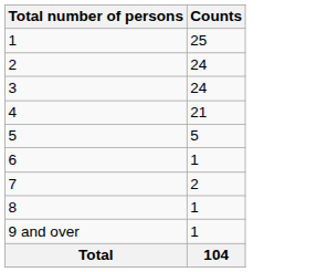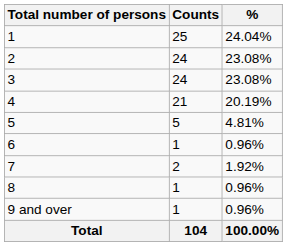 <table class="wikitable sortable">
 <tr>
 <th>Total number of persons</th>
 <th>Counts</th>
+<th>%</th>
 </tr>
 <tr>
 <td>1</td>
 <td>25</td>
+<td>24.04%</td>
 </tr>
 <tr>
 <td>2</td>
 <td>24</td>
+<td>23.08%</td>
 </tr>
 <tr>
 <td>3</td>
 <td>24</td>
+<td>23.08%</td>
 </tr>
 <tr>
 <td>4</td>
 <td>21</td>
+<td>20.19%</td>
 </tr>
 <tr>
 <td>5</td>
 <td>5</td>
+<td>4.81%</td>
 </tr>
 <tr>
 <td>6</td>
 <td>1</td>
+<td>0.96%</td>
 </tr>
 <tr>
 <td>7</td>
 <td>2</td>
+<td>1.92%</td>
 </tr>
 <tr>
 <td>8</td>
 <td>1</td>
+<td>0.96%</td>
 </tr>
 <tr>
 <td>9 and over</td>
 <td>1</td>
+<td>0.96%</td>
 </tr>
 <tr>
 <th>Total</th>
 <th>104</th>
+<th>100.00%</th>
 </tr>
 </table>
